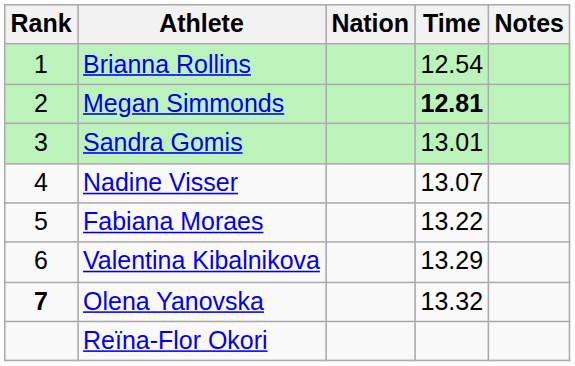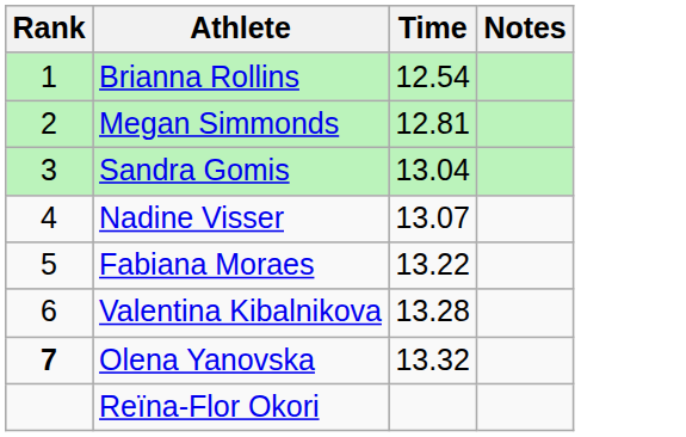 <table class="wikitable sortable" style="text-align:center">
 <tr>
 <th>Rank</th>
 <th>Athlete</th>
-<th>Nation</th>
 <th>Time</th>
 <th>Notes</th>
 </tr>
 <tr bgcolor=bbf3bb>
 <td>1</td>
 <td align=left><a href='#'>Brianna Rollins</a></td>
-<td align=left></td>
 <td>12.54</td>
 <td></td>
 </tr>
 <tr bgcolor=bbf3bb>
 <td>2</td>
 <td align=left><a href='#'>Megan Simmonds</a></td>
-<td align=left></td>
-<td><strong>12.81</strong></td>
+<td>12.81</td>
 <td></td>
 </tr>
 <tr bgcolor=bbf3bb>
 <td>3</td>
 <td align=left><a href='#'>Sandra Gomis</a></td>
-<td align=left></td>
-<td>13.01</td>
+<td>13.04</td>
 <td></td>
 </tr>
 <tr>
 <td>4</td>
 <td align=left><a href='#'>Nadine Visser</a></td>
-<td align=left></td>
 <td>13.07</td>
 <td></td>
 </tr>
 <tr>
 <td>5</td>
 <td align=left><a href='#'>Fabiana Moraes</a></td>
-<td align=left></td>
 <td>13.22</td>
 <td></td>
 </tr>
 <tr>
 <td>6</td>
 <td align=left><a href='#'>Valentina Kibalnikova</a></td>
-<td align=left></td>
-<td>13.29</td>
+<td>13.28</td>
 <td></td>
 </tr>
 <tr>
 <td><strong>7</strong></td>
 <td align=left><a href='#'>Olena Yanovska</a></td>
-<td align=left></td>
 <td>13.32</td>
 <td></td>
 </tr>
 <tr>
 <td></td>
 <td align=left><a href='#'>Reïna-Flor Okori</a></td>
-<td align=left></td>
 <td></td>
 <td></td>
 </tr>
 </table>
